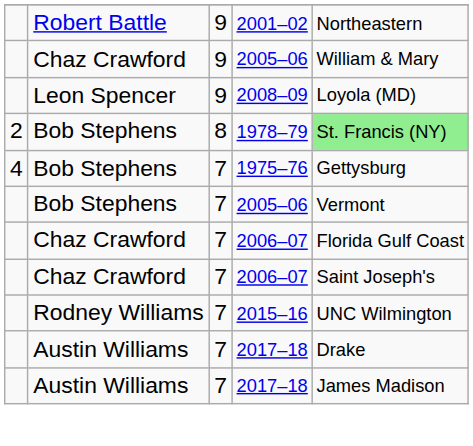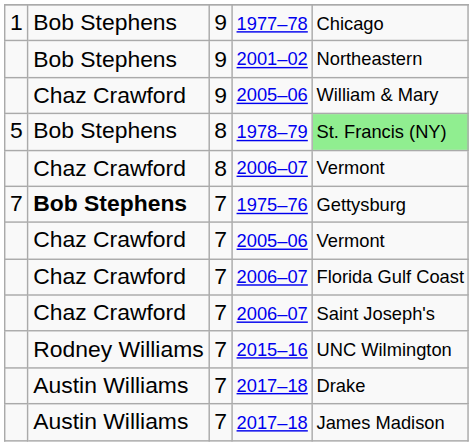 <table class="wikitable">
 <tr>
 </tr>
 <tr>
+<td>1</td>
+<td>Bob Stephens</td>
+<td>9</td>
+<td style="font-size:80%;"><a href='#'>1977–78</a></td>
+<td style="font-size:80%;">Chicago</td>
+</tr>
+<tr>
 <td></td>
-<td><a href='#'>Robert Battle</a></td>
+<td>Bob Stephens</td>
 <td>9</td>
 <td style="font-size:80%;"><a href='#'>2001–02</a></td>
 <td style="font-size:80%;">Northeastern</td>
 </tr>
 <tr>
 <td></td>
 <td>Chaz Crawford</td>
 <td>9</td>
 <td style="font-size:80%;"><a href='#'>2005–06</a></td>
 <td style="font-size:80%;">William & Mary</td>
 </tr>
 <tr>
-<td></td>
-<td>Leon Spencer</td>
-<td>9</td>
-<td style="font-size:80%;"><a href='#'>2008–09</a></td>
-<td style="font-size:80%;">Loyola (MD)</td>
-</tr>
-<tr>
-<td>2</td>
+<td>5</td>
 <td>Bob Stephens</td>
 <td>8</td>
 <td style="font-size:80%;"><a href='#'>1978–79</a></td>
 <td style="background: lightgreen; font-size:80%;">St. Francis (NY)</td>
 </tr>
 <tr>
-<td>4</td>
-<td>Bob Stephens</td>
+<td></td>
+<td>Chaz Crawford</td>
+<td>8</td>
+<td style="font-size:80%;"><a href='#'>2006–07</a></td>
+<td style="font-size:80%;">Vermont</td>
+</tr>
+<tr>
+<td>7</td>
+<td><strong>Bob Stephens</strong></td>
 <td>7</td>
 <td style="font-size:80%;"><a href='#'>1975–76</a></td>
 <td style="font-size:80%;">Gettysburg</td>
 </tr>
 <tr>
 <td></td>
-<td>Bob Stephens</td>
+<td>Chaz Crawford</td>
 <td>7</td>
 <td style="font-size:80%;"><a href='#'>2005–06</a></td>
 <td style="font-size:80%;">Vermont</td>
 </tr>
 <tr>
 <td></td>
 <td>Chaz Crawford</td>
 <td>7</td>
 <td style="font-size:80%;"><a href='#'>2006–07</a></td>
 <td style="font-size:80%;">Florida Gulf Coast</td>
 </tr>
 <tr>
 <td></td>
 <td>Chaz Crawford</td>
 <td>7</td>
 <td style="font-size:80%;"><a href='#'>2006–07</a></td>
 <td style="font-size:80%;">Saint Joseph's</td>
 </tr>
 <tr>
 <td></td>
 <td>Rodney Williams</td>
 <td>7</td>
 <td style="font-size:80%;"><a href='#'>2015–16</a></td>
 <td style="font-size:80%;">UNC Wilmington</td>
 </tr>
 <tr>
 <td></td>
 <td>Austin Williams</td>
 <td>7</td>
 <td style="font-size:80%;"><a href='#'>2017–18</a></td>
 <td style="font-size:80%;">Drake</td>
 </tr>
 <tr>
 <td></td>
 <td>Austin Williams</td>
 <td>7</td>
 <td style="font-size:80%;"><a href='#'>2017–18</a></td>
 <td style="font-size:80%;">James Madison</td>
 </tr>
 </table>
